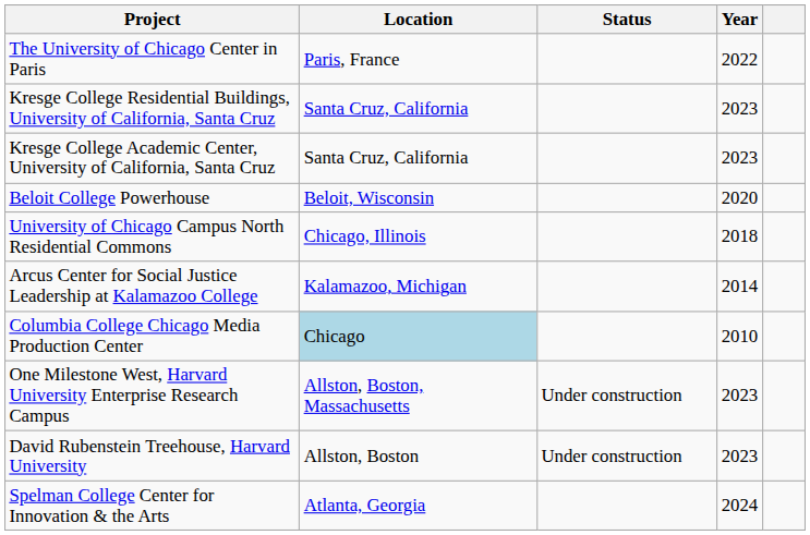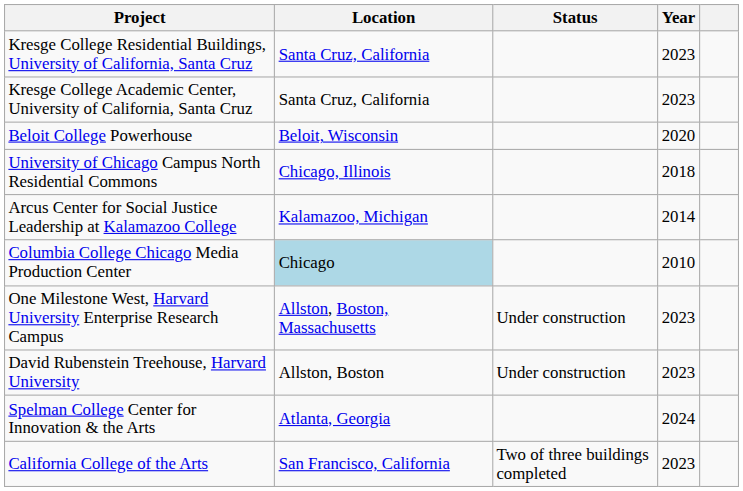 <table class="wikitable sortable">
 <tr>
 <th width="250">Project</th>
 <th width="200">Location</th>
 <th width="150">Status</th>
 <th width="30" align="center">Year</th>
 <th width="30"></th>
-</tr>
-<tr>
-<td><a href='#'>The University of Chicago</a> Center in Paris</td>
-<td align="left"><a href='#'>Paris</a>, France</td>
-<td></td>
-<td>2022</td>
-<td></td>
 </tr>
 <tr>
 <td>Kresge College Residential Buildings, <a href='#'>University of California, Santa Cruz</a></td>
 <td><a href='#'>Santa Cruz, California</a></td>
 <td></td>
 <td>2023</td>
 <td></td>
 </tr>
 <tr>
 <td>Kresge College Academic Center, University of California, Santa Cruz</td>
 <td>Santa Cruz, California</td>
 <td></td>
 <td>2023</td>
 <td></td>
 </tr>
 <tr>
 <td><a href='#'>Beloit College</a> Powerhouse</td>
 <td align="left"><a href='#'>Beloit, Wisconsin</a></td>
 <td></td>
 <td>2020</td>
 <td></td>
 </tr>
 <tr>
 <td><a href='#'>University of Chicago</a> Campus North Residential Commons</td>
 <td align="left"><a href='#'>Chicago, Illinois</a></td>
 <td></td>
 <td>2018</td>
 <td></td>
 </tr>
 <tr>
 <td>Arcus Center for Social Justice Leadership at <a href='#'>Kalamazoo College</a></td>
 <td align="left"><a href='#'>Kalamazoo, Michigan</a></td>
 <td></td>
 <td>2014</td>
 <td></td>
 </tr>
 <tr>
 <td><a href='#'>Columbia College Chicago</a> Media Production Center</td>
 <td align="left" style="background: lightblue;">Chicago</td>
 <td></td>
 <td>2010</td>
 <td></td>
 </tr>
 <tr>
 <td>One Milestone West, <a href='#'>Harvard University</a> Enterprise Research Campus</td>
 <td><a href='#'>Allston</a>, <a href='#'>Boston, Massachusetts</a></td>
 <td>Under construction</td>
 <td>2023</td>
 <td></td>
 </tr>
 <tr>
 <td>David Rubenstein Treehouse, <a href='#'>Harvard University</a></td>
 <td>Allston, Boston</td>
 <td>Under construction</td>
 <td>2023</td>
 <td></td>
 </tr>
 <tr>
 <td><a href='#'>Spelman College</a> Center for Innovation & the Arts</td>
 <td><a href='#'>Atlanta, Georgia</a></td>
 <td></td>
 <td>2024</td>
 <td></td>
 </tr>
+<tr>
+<td><a href='#'>California College of the Arts</a></td>
+<td><a href='#'>San Francisco, California</a></td>
+<td>Two of three buildings completed</td>
+<td>2023</td>
+<td></td>
+</tr>
 </table>
